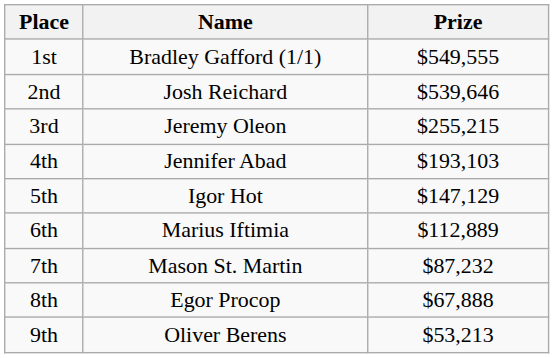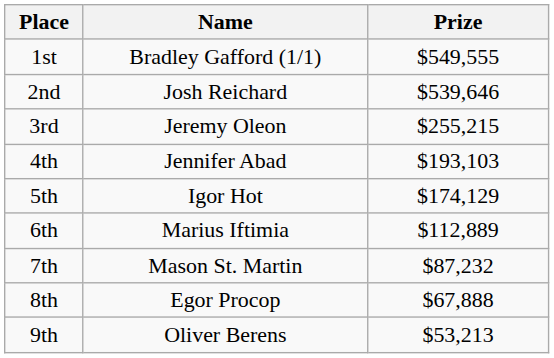 <table class="wikitable">
 <tr>
 <th width="50">Place</th>
 <th width="200">Name</th>
 <th width="125">Prize</th>
 </tr>
 <tr>
 <td align = "center">1st</td>
 <td align = "center"> Bradley Gafford (1/1)</td>
 <td align = "center">$549,555</td>
 </tr>
 <tr>
 <td align = "center">2nd</td>
 <td align = "center"> Josh Reichard</td>
 <td align = "center">$539,646</td>
 </tr>
 <tr>
 <td align = "center">3rd</td>
 <td align = "center"> Jeremy Oleon</td>
 <td align = "center">$255,215</td>
 </tr>
 <tr>
 <td align = "center">4th</td>
 <td align = "center"> Jennifer Abad</td>
 <td align = "center">$193,103</td>
 </tr>
 <tr>
 <td align = "center">5th</td>
 <td align = "center"> Igor Hot</td>
-<td align = "center">$147,129</td>
+<td align = "center">$174,129</td>
 </tr>
 <tr>
 <td align = "center">6th</td>
 <td align = "center"> Marius Iftimia</td>
 <td align = "center">$112,889</td>
 </tr>
 <tr>
 <td align = "center">7th</td>
 <td align = "center"> Mason St. Martin</td>
 <td align = "center">$87,232</td>
 </tr>
 <tr>
 <td align = "center">8th</td>
 <td align = "center"> Egor Procop</td>
 <td align = "center">$67,888</td>
 </tr>
 <tr>
 <td align = "center">9th</td>
 <td align = "center"> Oliver Berens</td>
 <td align = "center">$53,213</td>
 </tr>
 </table>
